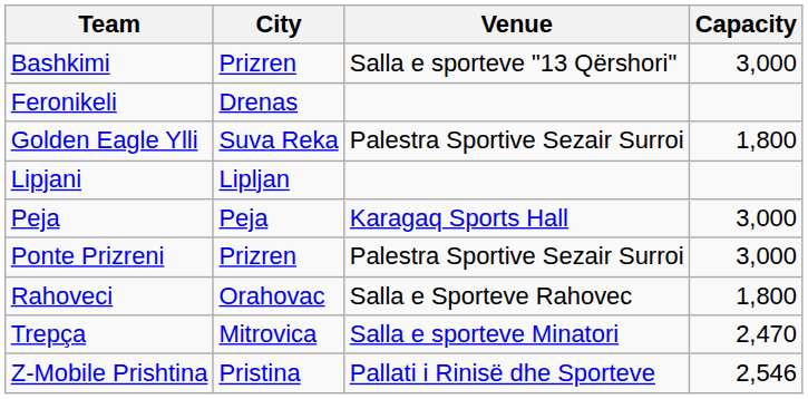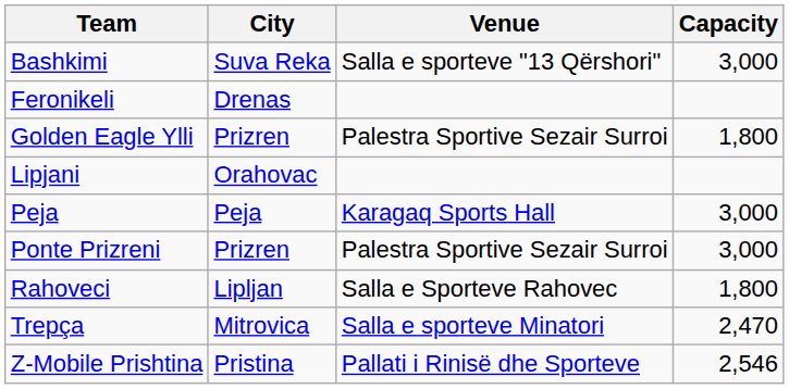 <table class="wikitable sortable">
 <tr>
 <th>Team</th>
 <th>City</th>
 <th>Venue</th>
 <th>Capacity</th>
 </tr>
 <tr>
 <td><a href='#'>Bashkimi</a></td>
-<td><a href='#'>Prizren</a></td>
+<td><a href='#'>Suva Reka</a></td>
 <td>Salla e sporteve "13 Qërshori"</td>
 <td align=right>3,000</td>
 </tr>
 <tr>
 <td><a href='#'>Feronikeli</a></td>
 <td><a href='#'>Drenas</a></td>
 <td></td>
 <td></td>
 </tr>
 <tr>
 <td><a href='#'>Golden Eagle Ylli</a></td>
-<td><a href='#'>Suva Reka</a></td>
+<td><a href='#'>Prizren</a></td>
 <td>Palestra Sportive Sezair Surroi</td>
 <td align=right>1,800</td>
 </tr>
 <tr>
 <td><a href='#'>Lipjani</a></td>
-<td><a href='#'>Lipljan</a></td>
+<td><a href='#'>Orahovac</a></td>
 <td></td>
 <td></td>
 </tr>
 <tr>
 <td><a href='#'>Peja</a></td>
 <td><a href='#'>Peja</a></td>
 <td><a href='#'>Karagaq Sports Hall</a></td>
 <td align=right>3,000</td>
 </tr>
 <tr>
 <td><a href='#'>Ponte Prizreni</a></td>
 <td><a href='#'>Prizren</a></td>
 <td>Palestra Sportive Sezair Surroi</td>
 <td align=right>3,000</td>
 </tr>
 <tr>
 <td><a href='#'>Rahoveci</a></td>
-<td><a href='#'>Orahovac</a></td>
+<td><a href='#'>Lipljan</a></td>
 <td>Salla e Sporteve Rahovec</td>
 <td align=right>1,800</td>
 </tr>
 <tr>
 <td><a href='#'>Trepça</a></td>
 <td><a href='#'>Mitrovica</a></td>
 <td><a href='#'>Salla e sporteve Minatori</a></td>
 <td align=right>2,470</td>
 </tr>
 <tr>
 <td><a href='#'>Z-Mobile Prishtina</a></td>
 <td><a href='#'>Pristina</a></td>
 <td><a href='#'>Pallati i Rinisë dhe Sporteve</a></td>
 <td align=right>2,546</td>
 </tr>
 </table>
